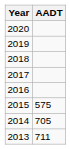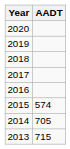 <table class="wikitable" border="1" width="100px" align="right" margin="10px">
 <tr>
 <th>Year</th>
 <th>AADT</th>
 </tr>
 <tr>
 <td>2020</td>
 <td></td>
 </tr>
 <tr>
 <td>2019</td>
 <td></td>
 </tr>
 <tr>
 <td>2018</td>
 <td></td>
 </tr>
 <tr>
 <td>2017</td>
 <td></td>
 </tr>
 <tr>
 <td>2016</td>
 <td></td>
 </tr>
 <tr>
 <td>2015</td>
-<td>575</td>
+<td>574</td>
 </tr>
 <tr>
 <td>2014</td>
 <td>705</td>
 </tr>
 <tr>
 <td>2013</td>
-<td>711</td>
+<td>715</td>
 </tr>
 </table>
